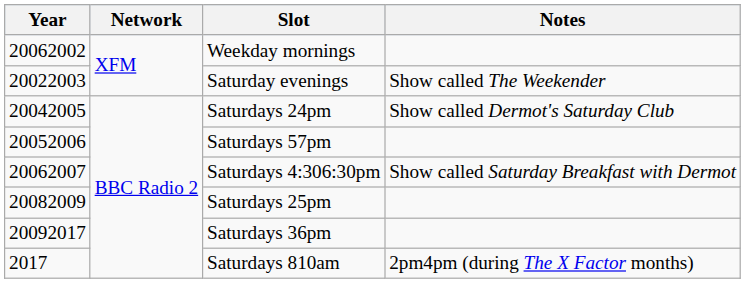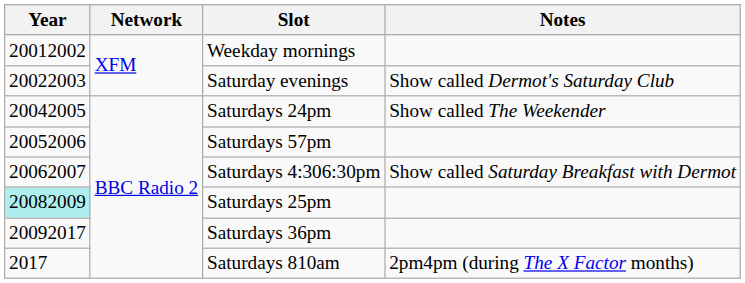 <table class="wikitable">
 <tr style="background:#b0c4de; text-align:center;">
 <th>Year</th>
 <th>Network</th>
 <th>Slot</th>
 <th>Notes</th>
 </tr>
 <tr>
-<td>20062002</td>
+<td>20012002</td>
 <td rowspan=2><a href='#'>XFM</a></td>
 <td>Weekday mornings</td>
 <td></td>
 </tr>
 <tr>
 <td>20022003</td>
 <td>Saturday evenings</td>
-<td>Show called <em>The Weekender</em></td>
+<td>Show called <em>Dermot's Saturday Club</em></td>
 </tr>
 <tr>
 <td>20042005</td>
 <td rowspan=6><a href='#'>BBC Radio 2</a></td>
 <td>Saturdays 24pm</td>
-<td>Show called <em>Dermot's Saturday Club</em></td>
+<td>Show called <em>The Weekender</em></td>
 </tr>
 <tr>
 <td>20052006</td>
 <td>Saturdays 57pm</td>
 <td></td>
 </tr>
 <tr>
 <td>20062007</td>
 <td>Saturdays 4:306:30pm</td>
 <td>Show called <em>Saturday Breakfast with Dermot</em></td>
 </tr>
 <tr>
-<td>20082009</td>
+<td style="background: paleturquoise;">20082009</td>
 <td>Saturdays 25pm</td>
 <td></td>
 </tr>
 <tr>
 <td>20092017</td>
 <td>Saturdays 36pm</td>
 <td></td>
 </tr>
 <tr>
 <td>2017</td>
 <td>Saturdays 810am</td>
 <td>2pm4pm (during <em><a href='#'>The X Factor</a></em> months)</td>
 </tr>
 </table>
